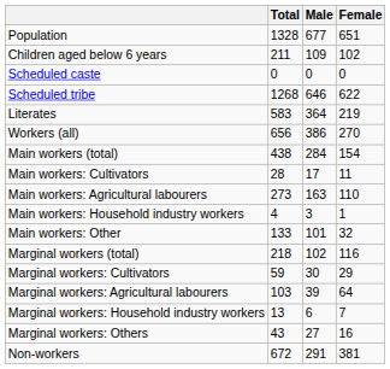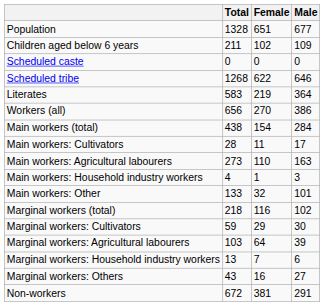 <table class="wikitable sortable">
 <tr>
 <th></th>
 <th>Total</th>
+<th>Female</th>
 <th>Male</th>
-<th>Female</th>
 </tr>
 <tr>
 <td>Population</td>
 <td>1328</td>
+<td>651</td>
 <td>677</td>
-<td>651</td>
 </tr>
 <tr>
 <td>Children aged below 6 years</td>
 <td>211</td>
+<td>102</td>
 <td>109</td>
-<td>102</td>
 </tr>
 <tr>
 <td><a href='#'>Scheduled caste</a></td>
 <td>0</td>
 <td>0</td>
 <td>0</td>
 </tr>
 <tr>
 <td><a href='#'>Scheduled tribe</a></td>
 <td>1268</td>
+<td>622</td>
 <td>646</td>
-<td>622</td>
 </tr>
 <tr>
 <td>Literates</td>
 <td>583</td>
+<td>219</td>
 <td>364</td>
-<td>219</td>
 </tr>
 <tr>
 <td>Workers (all)</td>
 <td>656</td>
+<td>270</td>
 <td>386</td>
-<td>270</td>
 </tr>
 <tr>
 <td>Main workers (total)</td>
 <td>438</td>
+<td>154</td>
 <td>284</td>
-<td>154</td>
 </tr>
 <tr>
 <td>Main workers: Cultivators</td>
 <td>28</td>
+<td>11</td>
 <td>17</td>
-<td>11</td>
 </tr>
 <tr>
 <td>Main workers: Agricultural labourers</td>
 <td>273</td>
+<td>110</td>
 <td>163</td>
-<td>110</td>
 </tr>
 <tr>
 <td>Main workers: Household industry workers</td>
 <td>4</td>
+<td>1</td>
 <td>3</td>
-<td>1</td>
 </tr>
 <tr>
 <td>Main workers: Other</td>
 <td>133</td>
+<td>32</td>
 <td>101</td>
-<td>32</td>
 </tr>
 <tr>
 <td>Marginal workers (total)</td>
 <td>218</td>
+<td>116</td>
 <td>102</td>
-<td>116</td>
 </tr>
 <tr>
 <td>Marginal workers: Cultivators</td>
 <td>59</td>
+<td>29</td>
 <td>30</td>
-<td>29</td>
 </tr>
 <tr>
 <td>Marginal workers: Agricultural labourers</td>
 <td>103</td>
+<td>64</td>
 <td>39</td>
-<td>64</td>
 </tr>
 <tr>
 <td>Marginal workers: Household industry workers</td>
 <td>13</td>
+<td>7</td>
 <td>6</td>
-<td>7</td>
 </tr>
 <tr>
 <td>Marginal workers: Others</td>
 <td>43</td>
+<td>16</td>
 <td>27</td>
-<td>16</td>
 </tr>
 <tr>
 <td>Non-workers</td>
 <td>672</td>
+<td>381</td>
 <td>291</td>
-<td>381</td>
 </tr>
 </table>
